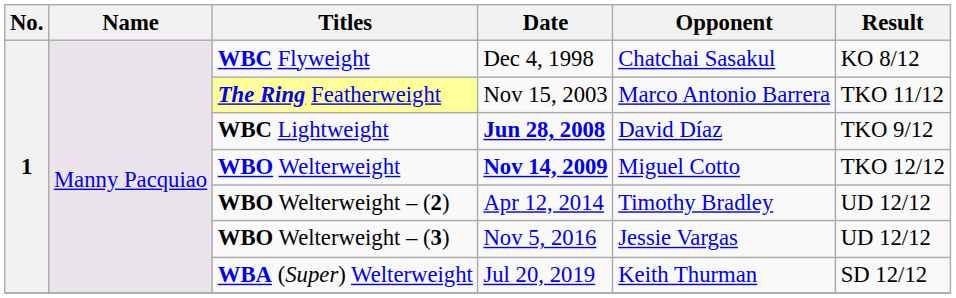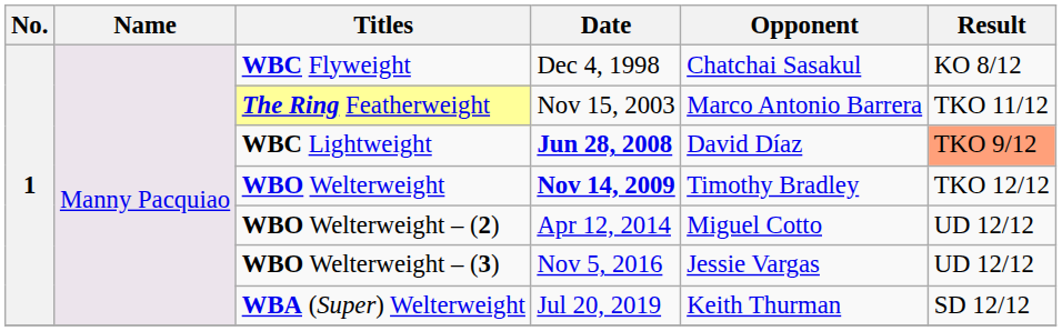 <table class="wikitable">
 <tr>
 <th>No.</th>
 <th>Name</th>
 <th>Titles</th>
 <th>Date</th>
 <th>Opponent</th>
 <th>Result</th>
 </tr>
 <tr>
 <th rowspan=7>1</th>
 <td rowspan=7 align="center" style="background:#ece4ec"><br> <a href='#'>Manny Pacquiao</a><br></td>
 <td><strong><a href='#'>WBC</a></strong> <a href='#'>Flyweight</a></td>
 <td>Dec 4, 1998</td>
 <td><a href='#'>Chatchai Sasakul</a></td>
 <td>KO 8/12</td>
 </tr>
 <tr>
 <td bgcolor="#FFFF99"><strong><em><a href='#'>The Ring</a></em></strong> <a href='#'>Featherweight</a></td>
 <td>Nov 15, 2003</td>
 <td><a href='#'>Marco Antonio Barrera</a></td>
 <td>TKO 11/12</td>
 </tr>
 <tr>
 <td><strong>WBC</strong> <a href='#'>Lightweight</a></td>
 <td><strong><a href='#'>Jun 28, 2008</a></strong></td>
 <td><a href='#'>David Díaz</a></td>
-<td>TKO 9/12</td>
+<td style="background: lightsalmon;">TKO 9/12</td>
 </tr>
 <tr>
 <td><strong><a href='#'>WBO</a></strong> <a href='#'>Welterweight</a></td>
 <td><a href='#'><strong>Nov 14, 2009</strong></a></td>
-<td><a href='#'>Miguel Cotto</a></td>
+<td><a href='#'>Timothy Bradley</a></td>
 <td>TKO 12/12</td>
 </tr>
 <tr>
 <td><strong>WBO</strong> Welterweight  – (<strong>2</strong>)</td>
 <td><a href='#'>Apr 12, 2014</a></td>
-<td><a href='#'>Timothy Bradley</a></td>
+<td><a href='#'>Miguel Cotto</a></td>
 <td>UD 12/12</td>
 </tr>
 <tr>
 <td><strong>WBO</strong> Welterweight  – (<strong>3</strong>)</td>
 <td><a href='#'>Nov 5, 2016</a></td>
 <td><a href='#'>Jessie Vargas</a></td>
 <td>UD 12/12</td>
 </tr>
 <tr>
 <td><strong><a href='#'>WBA</a></strong> (<em>Super</em>) <a href='#'>Welterweight</a></td>
 <td><a href='#'>Jul 20, 2019</a></td>
 <td><a href='#'>Keith Thurman</a></td>
 <td>SD 12/12</td>
 </tr>
 <tr>
 </tr>
 </table>
